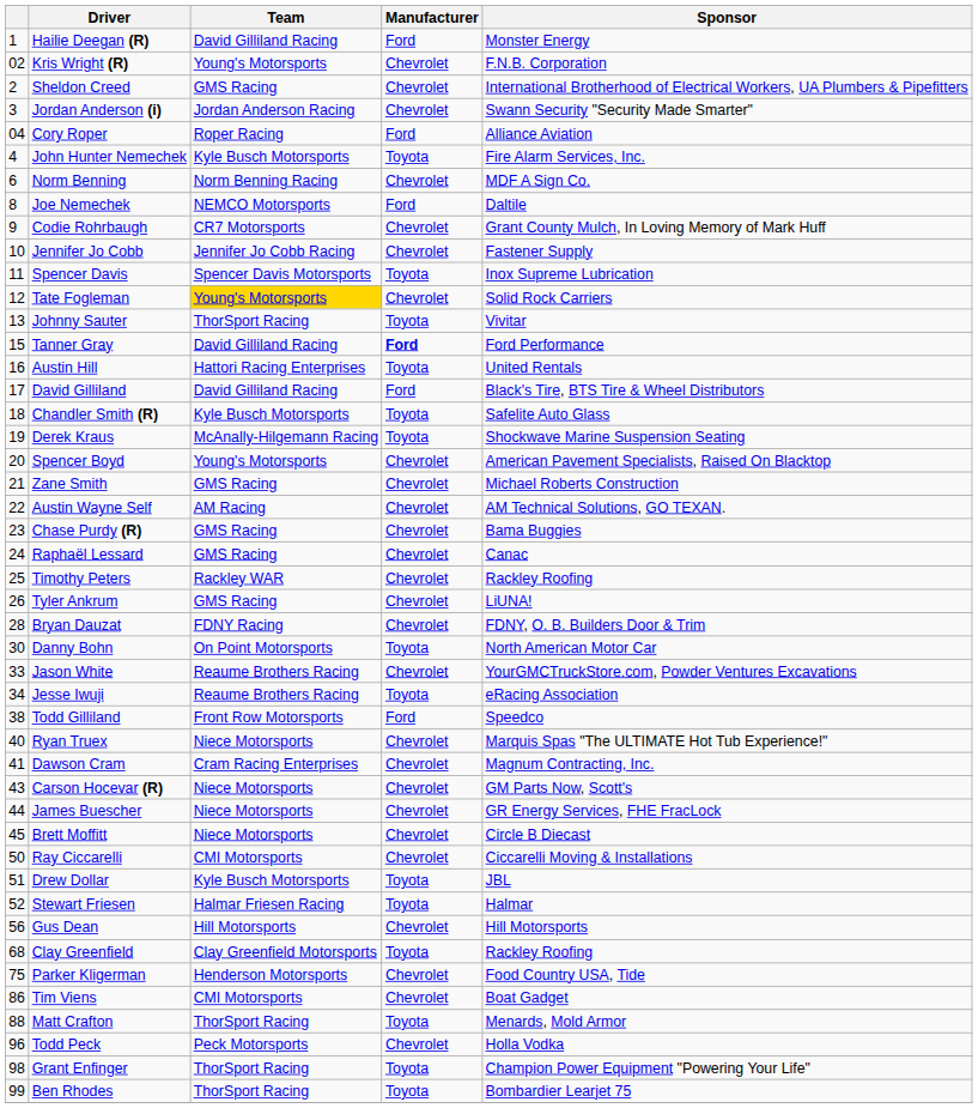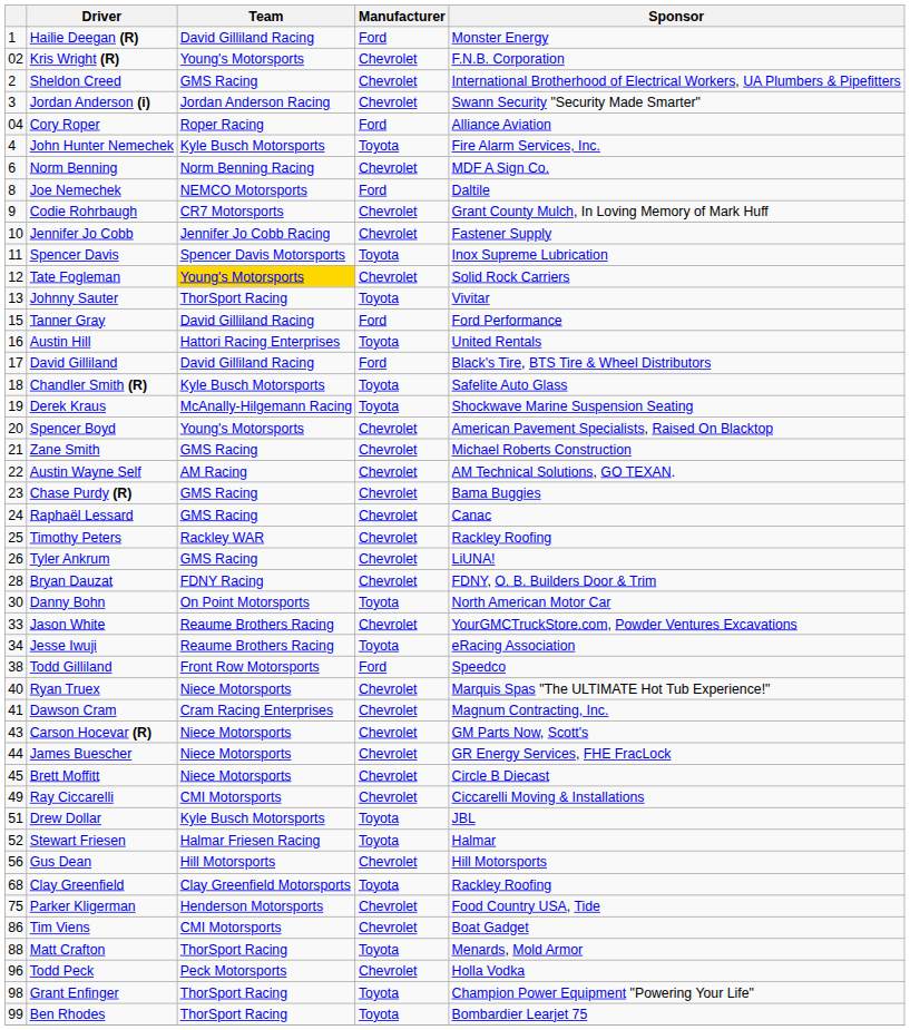 <table class="wikitable" style="font-size:95%">
 <tr>
 <th></th>
 <th>Driver</th>
 <th>Team</th>
 <th>Manufacturer</th>
 <th>Sponsor</th>
 </tr>
 <tr>
 <td>1</td>
 <td><a href='#'>Hailie Deegan</a> <strong>(R)</strong></td>
 <td><a href='#'>David Gilliland Racing</a></td>
 <td><a href='#'>Ford</a></td>
 <td><a href='#'>Monster Energy</a></td>
 </tr>
 <tr>
 <td>02</td>
 <td><a href='#'>Kris Wright</a> <strong>(R)</strong></td>
 <td><a href='#'>Young's Motorsports</a></td>
 <td><a href='#'>Chevrolet</a></td>
 <td><a href='#'>F.N.B. Corporation</a></td>
 </tr>
 <tr>
 <td>2</td>
 <td><a href='#'>Sheldon Creed</a></td>
 <td><a href='#'>GMS Racing</a></td>
 <td><a href='#'>Chevrolet</a></td>
 <td><a href='#'>International Brotherhood of Electrical Workers</a>, <a href='#'>UA Plumbers & Pipefitters</a></td>
 </tr>
 <tr>
 <td>3</td>
 <td><a href='#'>Jordan Anderson</a> <strong>(i)</strong></td>
 <td><a href='#'>Jordan Anderson Racing</a></td>
 <td><a href='#'>Chevrolet</a></td>
 <td><a href='#'>Swann Security</a> "Security Made Smarter"</td>
 </tr>
 <tr>
 <td>04</td>
 <td><a href='#'>Cory Roper</a></td>
 <td><a href='#'>Roper Racing</a></td>
 <td><a href='#'>Ford</a></td>
 <td><a href='#'>Alliance Aviation</a></td>
 </tr>
 <tr>
 <td>4</td>
 <td><a href='#'>John Hunter Nemechek</a></td>
 <td><a href='#'>Kyle Busch Motorsports</a></td>
 <td><a href='#'>Toyota</a></td>
 <td><a href='#'>Fire Alarm Services, Inc.</a></td>
 </tr>
 <tr>
 <td>6</td>
 <td><a href='#'>Norm Benning</a></td>
 <td><a href='#'>Norm Benning Racing</a></td>
 <td><a href='#'>Chevrolet</a></td>
 <td><a href='#'>MDF A Sign Co.</a></td>
 </tr>
 <tr>
 <td>8</td>
 <td><a href='#'>Joe Nemechek</a></td>
 <td><a href='#'>NEMCO Motorsports</a></td>
 <td><a href='#'>Ford</a></td>
 <td><a href='#'>Daltile</a></td>
 </tr>
 <tr>
 <td>9</td>
 <td><a href='#'>Codie Rohrbaugh</a></td>
 <td><a href='#'>CR7 Motorsports</a></td>
 <td><a href='#'>Chevrolet</a></td>
 <td><a href='#'>Grant County Mulch</a>, In Loving Memory of Mark Huff</td>
 </tr>
 <tr>
 <td>10</td>
 <td><a href='#'>Jennifer Jo Cobb</a></td>
 <td><a href='#'>Jennifer Jo Cobb Racing</a></td>
 <td><a href='#'>Chevrolet</a></td>
 <td><a href='#'>Fastener Supply</a></td>
 </tr>
 <tr>
 <td>11</td>
 <td><a href='#'>Spencer Davis</a></td>
 <td><a href='#'>Spencer Davis Motorsports</a></td>
 <td><a href='#'>Toyota</a></td>
 <td><a href='#'>Inox Supreme Lubrication</a></td>
 </tr>
 <tr>
 <td>12</td>
 <td><a href='#'>Tate Fogleman</a></td>
 <td style="background: gold;"><a href='#'>Young's Motorsports</a></td>
 <td><a href='#'>Chevrolet</a></td>
 <td><a href='#'>Solid Rock Carriers</a></td>
 </tr>
 <tr>
 <td>13</td>
 <td><a href='#'>Johnny Sauter</a></td>
 <td><a href='#'>ThorSport Racing</a></td>
 <td><a href='#'>Toyota</a></td>
 <td><a href='#'>Vivitar</a></td>
 </tr>
 <tr>
 <td>15</td>
 <td><a href='#'>Tanner Gray</a></td>
 <td><a href='#'>David Gilliland Racing</a></td>
-<td><strong><a href='#'>Ford</a></strong></td>
+<td><a href='#'>Ford</a></td>
 <td><a href='#'>Ford Performance</a></td>
 </tr>
 <tr>
 <td>16</td>
 <td><a href='#'>Austin Hill</a></td>
 <td><a href='#'>Hattori Racing Enterprises</a></td>
 <td><a href='#'>Toyota</a></td>
 <td><a href='#'>United Rentals</a></td>
 </tr>
 <tr>
 <td>17</td>
 <td><a href='#'>David Gilliland</a></td>
 <td><a href='#'>David Gilliland Racing</a></td>
 <td><a href='#'>Ford</a></td>
 <td><a href='#'>Black's Tire</a>, <a href='#'>BTS Tire & Wheel Distributors</a></td>
 </tr>
 <tr>
 <td>18</td>
 <td><a href='#'>Chandler Smith</a> <strong>(R)</strong></td>
 <td><a href='#'>Kyle Busch Motorsports</a></td>
 <td><a href='#'>Toyota</a></td>
 <td><a href='#'>Safelite Auto Glass</a></td>
 </tr>
 <tr>
 <td>19</td>
 <td><a href='#'>Derek Kraus</a></td>
 <td><a href='#'>McAnally-Hilgemann Racing</a></td>
 <td><a href='#'>Toyota</a></td>
 <td><a href='#'>Shockwave Marine Suspension Seating</a></td>
 </tr>
 <tr>
 <td>20</td>
 <td><a href='#'>Spencer Boyd</a></td>
 <td><a href='#'>Young's Motorsports</a></td>
 <td><a href='#'>Chevrolet</a></td>
 <td><a href='#'>American Pavement Specialists</a>, <a href='#'>Raised On Blacktop</a></td>
 </tr>
 <tr>
 <td>21</td>
 <td><a href='#'>Zane Smith</a></td>
 <td><a href='#'>GMS Racing</a></td>
 <td><a href='#'>Chevrolet</a></td>
 <td><a href='#'>Michael Roberts Construction</a></td>
 </tr>
 <tr>
 <td>22</td>
 <td><a href='#'>Austin Wayne Self</a></td>
 <td><a href='#'>AM Racing</a></td>
 <td><a href='#'>Chevrolet</a></td>
 <td><a href='#'>AM Technical Solutions</a>, <a href='#'>GO TEXAN</a>.</td>
 </tr>
 <tr>
 <td>23</td>
 <td><a href='#'>Chase Purdy</a> <strong>(R)</strong></td>
 <td><a href='#'>GMS Racing</a></td>
 <td><a href='#'>Chevrolet</a></td>
 <td><a href='#'>Bama Buggies</a></td>
 </tr>
 <tr>
 <td>24</td>
 <td><a href='#'>Raphaël Lessard</a></td>
 <td><a href='#'>GMS Racing</a></td>
 <td><a href='#'>Chevrolet</a></td>
 <td><a href='#'>Canac</a></td>
 </tr>
 <tr>
 <td>25</td>
 <td><a href='#'>Timothy Peters</a></td>
 <td><a href='#'>Rackley WAR</a></td>
 <td><a href='#'>Chevrolet</a></td>
 <td><a href='#'>Rackley Roofing</a></td>
 </tr>
 <tr>
 <td>26</td>
 <td><a href='#'>Tyler Ankrum</a></td>
 <td><a href='#'>GMS Racing</a></td>
 <td><a href='#'>Chevrolet</a></td>
 <td><a href='#'>LiUNA!</a></td>
 </tr>
 <tr>
 <td>28</td>
 <td><a href='#'>Bryan Dauzat</a></td>
 <td><a href='#'>FDNY Racing</a></td>
 <td><a href='#'>Chevrolet</a></td>
 <td><a href='#'>FDNY</a>, <a href='#'>O. B. Builders Door & Trim</a></td>
 </tr>
 <tr>
 <td>30</td>
 <td><a href='#'>Danny Bohn</a></td>
 <td><a href='#'>On Point Motorsports</a></td>
 <td><a href='#'>Toyota</a></td>
 <td><a href='#'>North American Motor Car</a></td>
 </tr>
 <tr>
 <td>33</td>
 <td><a href='#'>Jason White</a></td>
 <td><a href='#'>Reaume Brothers Racing</a></td>
 <td><a href='#'>Chevrolet</a></td>
 <td><a href='#'>YourGMCTruckStore.com</a>, <a href='#'>Powder Ventures Excavations</a></td>
 </tr>
 <tr>
 <td>34</td>
 <td><a href='#'>Jesse Iwuji</a></td>
 <td><a href='#'>Reaume Brothers Racing</a></td>
 <td><a href='#'>Toyota</a></td>
 <td><a href='#'>eRacing Association</a></td>
 </tr>
 <tr>
 <td>38</td>
 <td><a href='#'>Todd Gilliland</a></td>
 <td><a href='#'>Front Row Motorsports</a></td>
 <td><a href='#'>Ford</a></td>
 <td><a href='#'>Speedco</a></td>
 </tr>
 <tr>
 <td>40</td>
 <td><a href='#'>Ryan Truex</a></td>
 <td><a href='#'>Niece Motorsports</a></td>
 <td><a href='#'>Chevrolet</a></td>
 <td><a href='#'>Marquis Spas</a> "The ULTIMATE Hot Tub Experience!"</td>
 </tr>
 <tr>
 <td>41</td>
 <td><a href='#'>Dawson Cram</a></td>
 <td><a href='#'>Cram Racing Enterprises</a></td>
 <td><a href='#'>Chevrolet</a></td>
 <td><a href='#'>Magnum Contracting, Inc.</a></td>
 </tr>
 <tr>
 <td>43</td>
 <td><a href='#'>Carson Hocevar</a> <strong>(R)</strong></td>
 <td><a href='#'>Niece Motorsports</a></td>
 <td><a href='#'>Chevrolet</a></td>
 <td><a href='#'>GM Parts Now</a>, <a href='#'>Scott's</a></td>
 </tr>
 <tr>
 <td>44</td>
 <td><a href='#'>James Buescher</a></td>
 <td><a href='#'>Niece Motorsports</a></td>
 <td><a href='#'>Chevrolet</a></td>
 <td><a href='#'>GR Energy Services</a>, <a href='#'>FHE FracLock</a></td>
 </tr>
 <tr>
 <td>45</td>
 <td><a href='#'>Brett Moffitt</a></td>
 <td><a href='#'>Niece Motorsports</a></td>
 <td><a href='#'>Chevrolet</a></td>
 <td><a href='#'>Circle B Diecast</a></td>
 </tr>
 <tr>
-<td>50</td>
+<td>49</td>
 <td><a href='#'>Ray Ciccarelli</a></td>
 <td><a href='#'>CMI Motorsports</a></td>
 <td><a href='#'>Chevrolet</a></td>
 <td><a href='#'>Ciccarelli Moving & Installations</a></td>
 </tr>
 <tr>
 <td>51</td>
 <td><a href='#'>Drew Dollar</a></td>
 <td><a href='#'>Kyle Busch Motorsports</a></td>
 <td><a href='#'>Toyota</a></td>
 <td><a href='#'>JBL</a></td>
 </tr>
 <tr>
 <td>52</td>
 <td><a href='#'>Stewart Friesen</a></td>
 <td><a href='#'>Halmar Friesen Racing</a></td>
 <td><a href='#'>Toyota</a></td>
 <td><a href='#'>Halmar</a></td>
 </tr>
 <tr>
 <td>56</td>
 <td><a href='#'>Gus Dean</a></td>
 <td><a href='#'>Hill Motorsports</a></td>
 <td><a href='#'>Chevrolet</a></td>
 <td><a href='#'>Hill Motorsports</a></td>
 </tr>
 <tr>
 <td>68</td>
 <td><a href='#'>Clay Greenfield</a></td>
 <td><a href='#'>Clay Greenfield Motorsports</a></td>
 <td><a href='#'>Toyota</a></td>
 <td><a href='#'>Rackley Roofing</a></td>
 </tr>
 <tr>
 <td>75</td>
 <td><a href='#'>Parker Kligerman</a></td>
 <td><a href='#'>Henderson Motorsports</a></td>
 <td><a href='#'>Chevrolet</a></td>
 <td><a href='#'>Food Country USA</a>, <a href='#'>Tide</a></td>
 </tr>
 <tr>
 <td>86</td>
 <td><a href='#'>Tim Viens</a></td>
 <td><a href='#'>CMI Motorsports</a></td>
 <td><a href='#'>Chevrolet</a></td>
 <td><a href='#'>Boat Gadget</a></td>
 </tr>
 <tr>
 <td>88</td>
 <td><a href='#'>Matt Crafton</a></td>
 <td><a href='#'>ThorSport Racing</a></td>
 <td><a href='#'>Toyota</a></td>
 <td><a href='#'>Menards</a>, <a href='#'>Mold Armor</a></td>
 </tr>
 <tr>
 <td>96</td>
 <td><a href='#'>Todd Peck</a></td>
 <td><a href='#'>Peck Motorsports</a></td>
 <td><a href='#'>Chevrolet</a></td>
 <td><a href='#'>Holla Vodka</a></td>
 </tr>
 <tr>
 <td>98</td>
 <td><a href='#'>Grant Enfinger</a></td>
 <td><a href='#'>ThorSport Racing</a></td>
 <td><a href='#'>Toyota</a></td>
 <td><a href='#'>Champion Power Equipment</a> "Powering Your Life"</td>
 </tr>
 <tr>
 <td>99</td>
 <td><a href='#'>Ben Rhodes</a></td>
 <td><a href='#'>ThorSport Racing</a></td>
 <td><a href='#'>Toyota</a></td>
 <td><a href='#'>Bombardier Learjet 75</a></td>
 </tr>
 <tr>
 </tr>
 </table>
